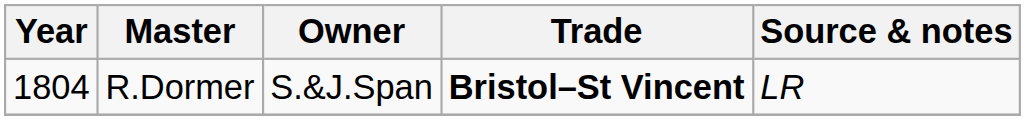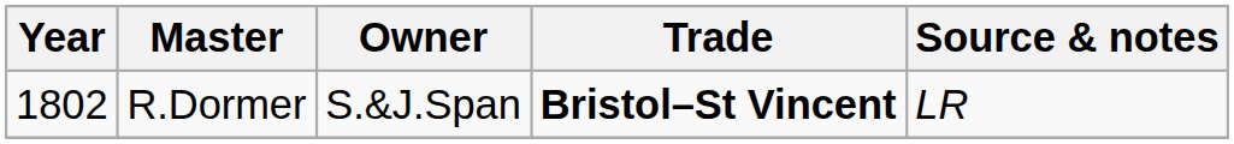 <table class=" wikitable">
 <tr>
 <th>Year</th>
 <th>Master</th>
 <th>Owner</th>
 <th>Trade</th>
 <th>Source & notes</th>
 </tr>
 <tr>
-<td>1804</td>
+<td>1802</td>
 <td>R.Dormer</td>
 <td>S.&J.Span</td>
 <td><strong>Bristol–St Vincent</strong></td>
 <td><em>LR</em></td>
 </tr>
 <tr>
 </tr>
 </table>
